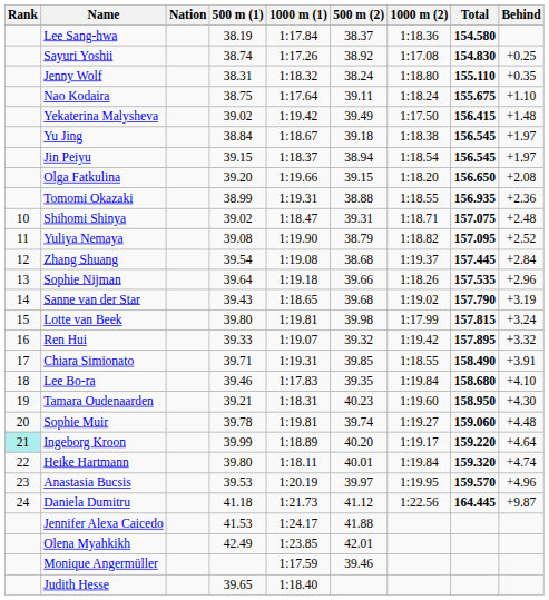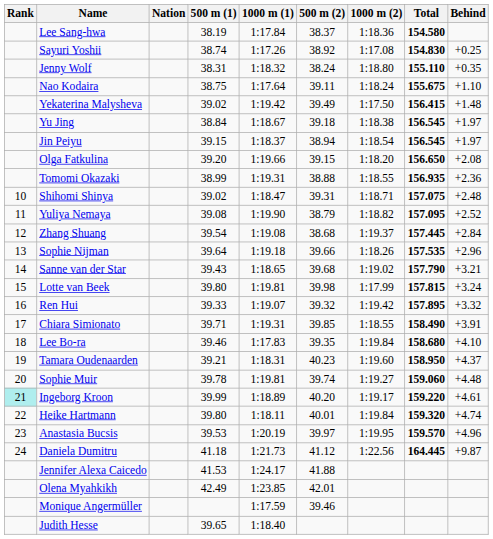 <table class="wikitable sortable" style="text-align:center">
 <tr>
 <th>Rank</th>
 <th>Name</th>
 <th>Nation</th>
 <th>500 m (1)</th>
 <th>1000 m (1)</th>
 <th>500 m (2)</th>
 <th>1000 m (2)</th>
 <th>Total</th>
 <th>Behind</th>
 </tr>
 <tr>
 <td></td>
 <td align=left><a href='#'>Lee Sang-hwa</a></td>
 <td align=left></td>
 <td>38.19</td>
 <td>1:17.84</td>
 <td>38.37</td>
 <td>1:18.36</td>
 <td><strong>154.580</strong></td>
 <td></td>
 </tr>
 <tr>
 <td></td>
 <td align=left><a href='#'>Sayuri Yoshii</a></td>
 <td align=left></td>
 <td>38.74</td>
 <td>1:17.26</td>
 <td>38.92</td>
 <td>1:17.08</td>
 <td><strong>154.830</strong></td>
 <td>+0.25</td>
 </tr>
 <tr>
 <td></td>
 <td align=left><a href='#'>Jenny Wolf</a></td>
 <td align=left></td>
 <td>38.31</td>
 <td>1:18.32</td>
 <td>38.24</td>
 <td>1:18.80</td>
 <td><strong>155.110</strong></td>
 <td>+0.35</td>
 </tr>
 <tr>
 <td></td>
 <td align=left><a href='#'>Nao Kodaira</a></td>
 <td align=left></td>
 <td>38.75</td>
 <td>1:17.64</td>
 <td>39.11</td>
 <td>1:18.24</td>
 <td><strong>155.675</strong></td>
 <td>+1.10</td>
 </tr>
 <tr>
 <td></td>
 <td align=left><a href='#'>Yekaterina Malysheva</a></td>
 <td align=left></td>
 <td>39.02</td>
 <td>1:19.42</td>
 <td>39.49</td>
 <td>1:17.50</td>
 <td><strong>156.415</strong></td>
 <td>+1.48</td>
 </tr>
 <tr>
 <td></td>
 <td align=left><a href='#'>Yu Jing</a></td>
 <td align=left></td>
 <td>38.84</td>
 <td>1:18.67</td>
 <td>39.18</td>
 <td>1:18.38</td>
 <td><strong>156.545</strong></td>
 <td>+1.97</td>
 </tr>
 <tr>
 <td></td>
 <td align=left><a href='#'>Jin Peiyu</a></td>
 <td align=left></td>
 <td>39.15</td>
 <td>1:18.37</td>
 <td>38.94</td>
 <td>1:18.54</td>
 <td><strong>156.545</strong></td>
 <td>+1.97</td>
 </tr>
 <tr>
 <td></td>
 <td align=left><a href='#'>Olga Fatkulina</a></td>
 <td align=left></td>
 <td>39.20</td>
 <td>1:19.66</td>
 <td>39.15</td>
 <td>1:18.20</td>
 <td><strong>156.650</strong></td>
 <td>+2.08</td>
 </tr>
 <tr>
 <td></td>
 <td align=left><a href='#'>Tomomi Okazaki</a></td>
 <td align=left></td>
 <td>38.99</td>
 <td>1:19.31</td>
 <td>38.88</td>
 <td>1:18.55</td>
 <td><strong>156.935</strong></td>
 <td>+2.36</td>
 </tr>
 <tr>
 <td>10</td>
 <td align=left><a href='#'>Shihomi Shinya</a></td>
 <td align=left></td>
 <td>39.02</td>
 <td>1:18.47</td>
 <td>39.31</td>
 <td>1:18.71</td>
 <td><strong>157.075</strong></td>
 <td>+2.48</td>
 </tr>
 <tr>
 <td>11</td>
 <td align=left><a href='#'>Yuliya Nemaya</a></td>
 <td align=left></td>
 <td>39.08</td>
 <td>1:19.90</td>
 <td>38.79</td>
 <td>1:18.82</td>
 <td><strong>157.095</strong></td>
 <td>+2.52</td>
 </tr>
 <tr>
 <td>12</td>
 <td align=left><a href='#'>Zhang Shuang</a></td>
 <td align=left></td>
 <td>39.54</td>
 <td>1:19.08</td>
 <td>38.68</td>
 <td>1:19.37</td>
 <td><strong> 157.445</strong></td>
 <td>+2.84</td>
 </tr>
 <tr>
 <td>13</td>
 <td align=left><a href='#'>Sophie Nijman</a></td>
 <td align=left></td>
 <td>39.64</td>
 <td>1:19.18</td>
 <td>39.66</td>
 <td>1:18.26</td>
 <td><strong>157.535</strong></td>
 <td>+2.96</td>
 </tr>
 <tr>
 <td>14</td>
 <td align=left><a href='#'>Sanne van der Star</a></td>
 <td align=left></td>
 <td>39.43</td>
 <td>1:18.65</td>
 <td>39.68</td>
 <td>1:19.02</td>
 <td><strong>157.790</strong></td>
-<td>+3.19</td>
+<td>+3.21</td>
 </tr>
 <tr>
 <td>15</td>
 <td align=left><a href='#'>Lotte van Beek</a></td>
 <td align=left></td>
 <td>39.80</td>
 <td>1:19.81</td>
 <td>39.98</td>
 <td>1:17.99</td>
 <td><strong>157.815</strong></td>
 <td>+3.24</td>
 </tr>
 <tr>
 <td>16</td>
 <td align=left><a href='#'>Ren Hui</a></td>
 <td align=left></td>
 <td>39.33</td>
 <td>1:19.07</td>
 <td>39.32</td>
 <td>1:19.42</td>
 <td><strong>157.895</strong></td>
 <td>+3.32</td>
 </tr>
 <tr>
 <td>17</td>
 <td align=left><a href='#'>Chiara Simionato</a></td>
 <td align=left></td>
 <td>39.71</td>
 <td>1:19.31</td>
 <td>39.85</td>
 <td>1:18.55</td>
 <td><strong>158.490</strong></td>
 <td>+3.91</td>
 </tr>
 <tr>
 <td>18</td>
 <td align=left><a href='#'>Lee Bo-ra</a></td>
 <td align=left></td>
 <td>39.46</td>
 <td>1:17.83</td>
 <td>39.35</td>
 <td>1:19.84</td>
 <td><strong>158.680</strong></td>
 <td>+4.10</td>
 </tr>
 <tr>
 <td>19</td>
 <td align=left><a href='#'>Tamara Oudenaarden</a></td>
 <td align=left></td>
 <td>39.21</td>
 <td>1:18.31</td>
 <td>40.23</td>
 <td>1:19.60</td>
 <td><strong>158.950</strong></td>
-<td>+4.30</td>
+<td>+4.37</td>
 </tr>
 <tr>
 <td>20</td>
 <td align=left><a href='#'>Sophie Muir</a></td>
 <td align=left></td>
 <td>39.78</td>
 <td>1:19.81</td>
 <td>39.74</td>
 <td>1:19.27</td>
 <td><strong>159.060</strong></td>
 <td>+4.48</td>
 </tr>
 <tr>
 <td style="background: paleturquoise;">21</td>
 <td align=left><a href='#'>Ingeborg Kroon</a></td>
 <td align=left></td>
 <td>39.99</td>
 <td>1:18.89</td>
 <td>40.20</td>
 <td>1:19.17</td>
 <td><strong>159.220</strong></td>
-<td>+4.64</td>
+<td>+4.61</td>
 </tr>
 <tr>
 <td>22</td>
 <td align=left><a href='#'>Heike Hartmann</a></td>
 <td align=left></td>
 <td>39.80</td>
 <td>1:18.11</td>
 <td>40.01</td>
 <td>1:19.84</td>
 <td><strong>159.320</strong></td>
 <td>+4.74</td>
 </tr>
 <tr>
 <td>23</td>
 <td align=left><a href='#'>Anastasia Bucsis</a></td>
 <td align=left></td>
 <td>39.53</td>
 <td>1:20.19</td>
 <td>39.97</td>
 <td>1:19.95</td>
 <td><strong>159.570</strong></td>
 <td>+4.96</td>
 </tr>
 <tr>
 <td>24</td>
 <td align=left><a href='#'>Daniela Dumitru</a></td>
 <td align=left></td>
 <td>41.18</td>
 <td>1:21.73</td>
 <td>41.12</td>
 <td>1:22.56</td>
 <td><strong>164.445</strong></td>
 <td>+9.87</td>
 </tr>
 <tr>
 <td></td>
 <td align=left><a href='#'>Jennifer Alexa Caicedo</a></td>
 <td align=left></td>
 <td>41.53</td>
 <td>1:24.17</td>
 <td>41.88</td>
 <td></td>
 <td></td>
 <td></td>
 </tr>
 <tr>
 <td></td>
 <td align=left><a href='#'>Olena Myahkikh</a></td>
 <td align=left></td>
 <td>42.49</td>
 <td>1:23.85</td>
 <td>42.01</td>
 <td></td>
 <td></td>
 <td></td>
 </tr>
 <tr>
 <td></td>
 <td align=left><a href='#'>Monique Angermüller</a></td>
 <td align=left></td>
 <td></td>
 <td>1:17.59</td>
 <td>39.46</td>
 <td></td>
 <td></td>
 <td></td>
 </tr>
 <tr>
 <td></td>
 <td align=left><a href='#'>Judith Hesse</a></td>
 <td align=left></td>
 <td>39.65</td>
 <td>1:18.40</td>
 <td></td>
 <td></td>
 <td></td>
 <td></td>
 </tr>
 </table>
